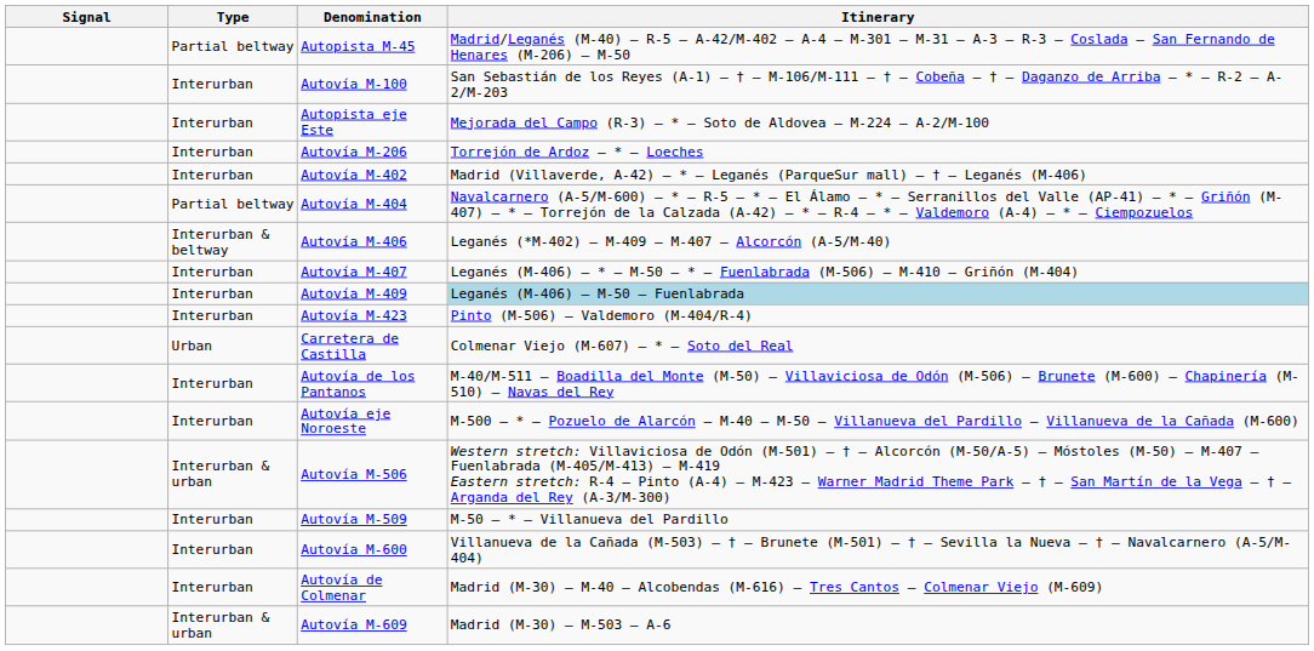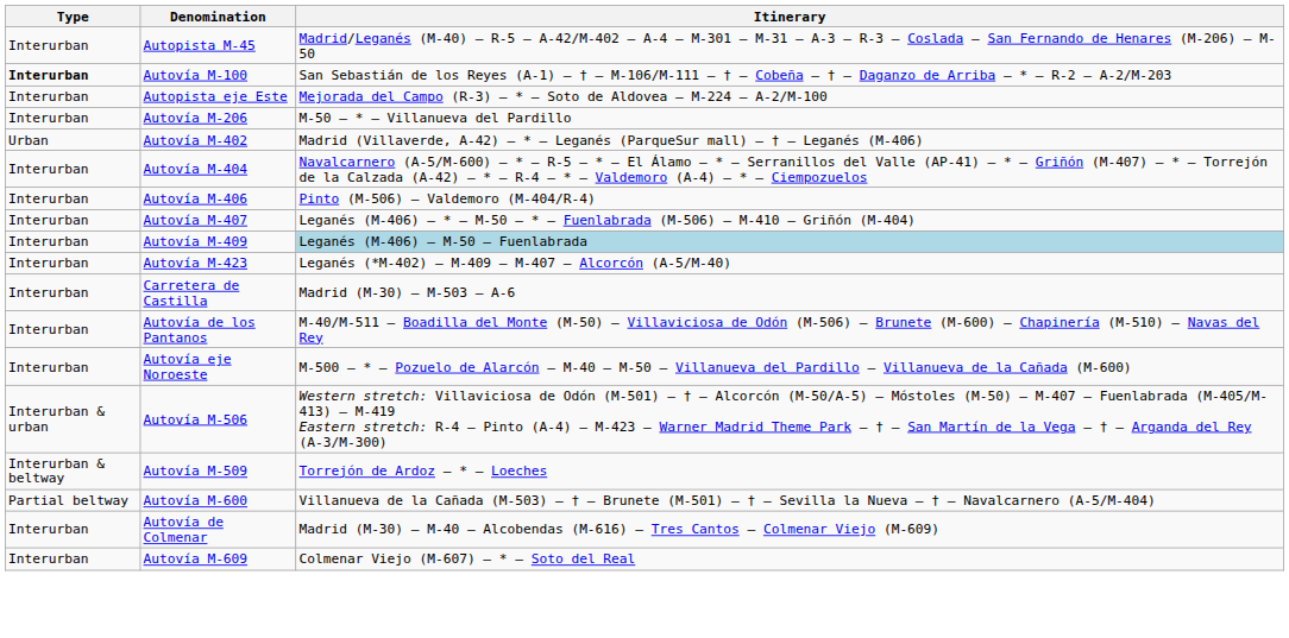 <table class="wikitable">
 <tr>
-<th width="150px">Signal</th>
 <th>Type</th>
 <th>Denomination</th>
 <th>Itinerary</th>
 </tr>
 <tr>
-<td></td>
-<td>Partial beltway</td>
+<td>Interurban</td>
 <td><a href='#'>Autopista M-45</a></td>
 <td><a href='#'>Madrid</a>/<a href='#'>Leganés</a> (M-40) — R-5 — A-42/M-402 — A-4 — M-301 — M-31 — A-3 — R-3 — <a href='#'>Coslada</a> — <a href='#'>San Fernando de Henares</a> (M-206) — M-50</td>
 </tr>
 <tr>
-<td></td>
-<td>Interurban</td>
+<td><strong>Interurban</strong></td>
 <td><a href='#'>Autovía M-100</a></td>
 <td>San Sebastián de los Reyes (A-1) — † — M-106/M-111 — † — <a href='#'>Cobeña</a> — † — <a href='#'>Daganzo de Arriba</a> — * — R-2 — A-2/M-203</td>
 </tr>
 <tr>
-<td></td>
 <td>Interurban</td>
 <td><a href='#'>Autopista eje Este</a></td>
 <td><a href='#'>Mejorada del Campo</a> (R-3) — * — Soto de Aldovea — M-224 — A-2/M-100</td>
 </tr>
 <tr>
-<td></td>
 <td>Interurban</td>
 <td><a href='#'>Autovía M-206</a></td>
-<td><a href='#'>Torrejón de Ardoz</a> — * — <a href='#'>Loeches</a></td>
+<td>M-50 — * — Villanueva del Pardillo</td>
 </tr>
 <tr>
-<td></td>
-<td>Interurban</td>
+<td>Urban</td>
 <td><a href='#'>Autovía M-402</a></td>
 <td>Madrid (Villaverde, A-42) — * — Leganés (ParqueSur mall) — † —  Leganés (M-406)</td>
 </tr>
 <tr>
-<td></td>
-<td>Partial beltway</td>
+<td>Interurban</td>
 <td><a href='#'>Autovía M-404</a></td>
 <td><a href='#'>Navalcarnero</a> (A-5/M-600) — * — R-5 — * — El Álamo — * — Serranillos del Valle (AP-41)  — * — <a href='#'>Griñón</a> (M-407) — * — Torrejón de la Calzada (A-42) — * — R-4 — * — <a href='#'>Valdemoro</a> (A-4) — * — <a href='#'>Ciempozuelos</a></td>
 </tr>
 <tr>
-<td></td>
-<td>Interurban & beltway</td>
+<td>Interurban</td>
 <td><a href='#'>Autovía M-406</a></td>
-<td>Leganés (*M-402) — M-409 — M-407 — <a href='#'>Alcorcón</a> (A-5/M-40)</td>
+<td><a href='#'>Pinto</a> (M-506) — Valdemoro (M-404/R-4)</td>
 </tr>
 <tr>
-<td></td>
 <td>Interurban</td>
 <td><a href='#'>Autovía M-407</a></td>
 <td>Leganés (M-406) — * — M-50 — * — <a href='#'>Fuenlabrada</a> (M-506) — M-410  — Griñón (M-404)</td>
 </tr>
 <tr>
-<td></td>
 <td>Interurban</td>
 <td><a href='#'>Autovía M-409</a></td>
 <td style="background: lightblue;">Leganés (M-406) — M-50 — Fuenlabrada</td>
 </tr>
 <tr>
-<td></td>
 <td>Interurban</td>
 <td><a href='#'>Autovía M-423</a></td>
-<td><a href='#'>Pinto</a> (M-506) — Valdemoro (M-404/R-4)</td>
+<td>Leganés (*M-402) — M-409 — M-407 — <a href='#'>Alcorcón</a> (A-5/M-40)</td>
 </tr>
 <tr>
-<td></td>
-<td>Urban</td>
+<td>Interurban</td>
 <td><a href='#'>Carretera de Castilla</a></td>
-<td>Colmenar Viejo (M-607) — * — <a href='#'>Soto del Real</a></td>
+<td>Madrid (M-30) — M-503 — A-6</td>
 </tr>
 <tr>
-<td></td>
 <td>Interurban</td>
 <td><a href='#'>Autovía de los Pantanos</a></td>
 <td>M-40/M-511 — <a href='#'>Boadilla del Monte</a> (M-50) — <a href='#'>Villaviciosa de Odón</a> (M-506) — <a href='#'>Brunete</a> (M-600) — <a href='#'>Chapinería</a> (M-510) — <a href='#'>Navas del Rey</a></td>
 </tr>
 <tr>
-<td></td>
 <td>Interurban</td>
 <td><a href='#'>Autovía eje Noroeste</a></td>
 <td>M-500 — * — <a href='#'>Pozuelo de Alarcón</a> — M-40 — M-50 — <a href='#'>Villanueva del Pardillo</a> — <a href='#'>Villanueva de la Cañada</a> (M-600)</td>
 </tr>
 <tr>
-<td></td>
 <td>Interurban & urban</td>
 <td><a href='#'>Autovía M-506</a></td>
 <td><em>Western stretch:</em> Villaviciosa de Odón (M-501) — † — Alcorcón (M-50/A-5) — Móstoles (M-50) — M-407 — Fuenlabrada (M-405/M-413) — M-419<br><em>Eastern stretch:</em> R-4 — Pinto (A-4) — M-423 — <a href='#'>Warner Madrid Theme Park</a> — † — <a href='#'>San Martín de la Vega</a> — † — <a href='#'>Arganda del Rey</a> (A-3/M-300)</td>
 </tr>
 <tr>
-<td></td>
-<td>Interurban</td>
+<td>Interurban & beltway</td>
 <td><a href='#'>Autovía M-509</a></td>
-<td>M-50 — * — Villanueva del Pardillo</td>
+<td><a href='#'>Torrejón de Ardoz</a> — * — <a href='#'>Loeches</a></td>
 </tr>
 <tr>
-<td></td>
-<td>Interurban</td>
+<td>Partial beltway</td>
 <td><a href='#'>Autovía M-600</a></td>
 <td>Villanueva de la Cañada (M-503) — † — Brunete (M-501) — † — Sevilla la Nueva — † —  Navalcarnero (A-5/M-404)</td>
 </tr>
 <tr>
-<td></td>
 <td>Interurban</td>
 <td><a href='#'>Autovía de Colmenar</a></td>
 <td>Madrid (M-30) — M-40 — Alcobendas (M-616) — <a href='#'>Tres Cantos</a> — <a href='#'>Colmenar Viejo</a> (M-609)</td>
 </tr>
 <tr>
-<td></td>
-<td>Interurban & urban</td>
+<td>Interurban</td>
 <td><a href='#'>Autovía M-609</a></td>
-<td>Madrid (M-30) — M-503 — A-6</td>
+<td>Colmenar Viejo (M-607) — * — <a href='#'>Soto del Real</a></td>
 </tr>
 </table>
